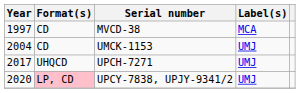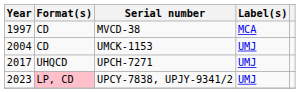 <table class="wikitable sortable plainrowheaders">
 <tr>
 <th scope="col">Year</th>
 <th scope="col">Format(s)</th>
 <th scope="col">Serial number</th>
 <th scope="col">Label(s)</th>
 <th scope="col"></th>
 </tr>
 <tr>
 <td>1997</td>
 <td>CD</td>
 <td>MVCD-38</td>
 <td><a href='#'>MCA</a></td>
 <td></td>
 </tr>
 <tr>
 <td>2004</td>
 <td>CD</td>
 <td>UMCK-1153</td>
 <td><a href='#'>UMJ</a></td>
 <td></td>
 </tr>
 <tr>
 <td>2017</td>
 <td>UHQCD</td>
 <td>UPCH-7271</td>
 <td><a href='#'>UMJ</a></td>
 <td></td>
 </tr>
 <tr>
-<td>2020</td>
+<td>2023</td>
 <td style="background: pink;">LP, CD</td>
 <td>UPCY-7838, UPJY-9341/2</td>
 <td><a href='#'>UMJ</a></td>
 <td></td>
 </tr>
 <tr>
 </tr>
 </table>
